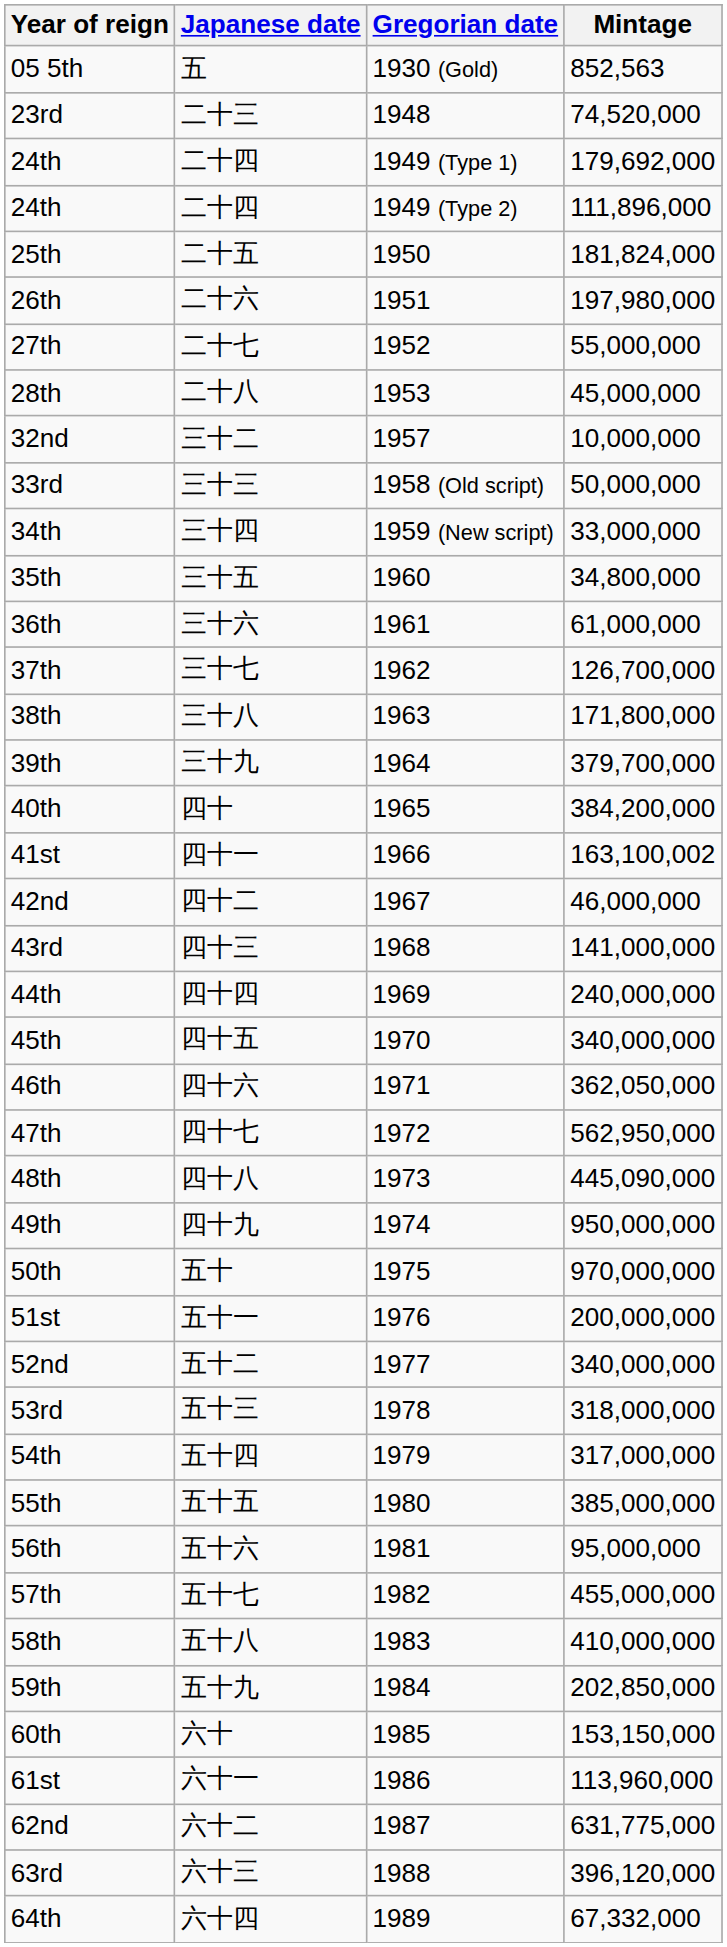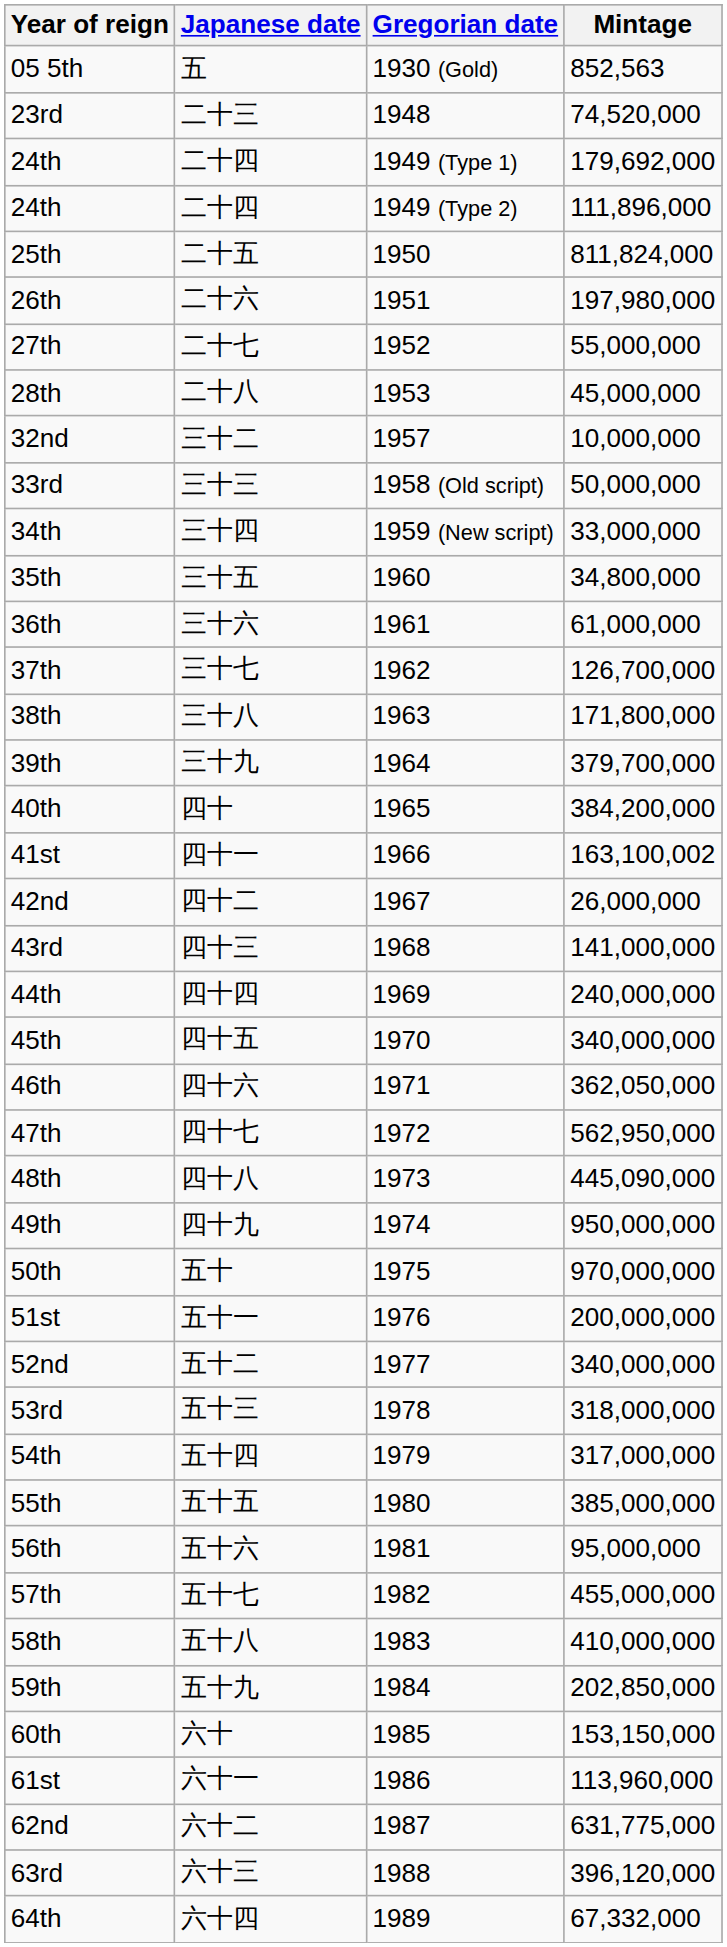 <table class="wikitable sortable">
 <tr>
 <th>Year of reign</th>
 <th class="unsortable"><a href='#'>Japanese date</a></th>
 <th><a href='#'>Gregorian date</a></th>
 <th>Mintage</th>
 </tr>
 <tr>
 <td><span>05</span> 5th</td>
 <td>五</td>
 <td>1930 <small>(Gold)</small></td>
 <td>852,563</td>
 </tr>
 <tr>
 <td>23rd</td>
 <td>二十三</td>
 <td>1948</td>
 <td>74,520,000</td>
 </tr>
 <tr>
 <td>24th</td>
 <td>二十四</td>
 <td>1949 <small>(Type 1)</small></td>
 <td>179,692,000</td>
 </tr>
 <tr>
 <td>24th</td>
 <td>二十四</td>
 <td>1949 <small>(Type 2)</small></td>
 <td>111,896,000</td>
 </tr>
 <tr>
 <td>25th</td>
 <td>二十五</td>
 <td>1950</td>
-<td>181,824,000</td>
+<td>811,824,000</td>
 </tr>
 <tr>
 <td>26th</td>
 <td>二十六</td>
 <td>1951</td>
 <td>197,980,000</td>
 </tr>
 <tr>
 <td>27th</td>
 <td>二十七</td>
 <td>1952</td>
 <td>55,000,000</td>
 </tr>
 <tr>
 <td>28th</td>
 <td>二十八</td>
 <td>1953</td>
 <td>45,000,000</td>
 </tr>
 <tr>
 <td>32nd</td>
 <td>三十二</td>
 <td>1957</td>
 <td>10,000,000</td>
 </tr>
 <tr>
 <td>33rd</td>
 <td>三十三</td>
 <td>1958 <small>(Old script)</small></td>
 <td>50,000,000</td>
 </tr>
 <tr>
 <td>34th</td>
 <td>三十四</td>
 <td>1959 <small>(New script)</small></td>
 <td>33,000,000</td>
 </tr>
 <tr>
 <td>35th</td>
 <td>三十五</td>
 <td>1960</td>
 <td>34,800,000</td>
 </tr>
 <tr>
 <td>36th</td>
 <td>三十六</td>
 <td>1961</td>
 <td>61,000,000</td>
 </tr>
 <tr>
 <td>37th</td>
 <td>三十七</td>
 <td>1962</td>
 <td>126,700,000</td>
 </tr>
 <tr>
 <td>38th</td>
 <td>三十八</td>
 <td>1963</td>
 <td>171,800,000</td>
 </tr>
 <tr>
 <td>39th</td>
 <td>三十九</td>
 <td>1964</td>
 <td>379,700,000</td>
 </tr>
 <tr>
 <td>40th</td>
 <td>四十</td>
 <td>1965</td>
 <td>384,200,000</td>
 </tr>
 <tr>
 <td>41st</td>
 <td>四十一</td>
 <td>1966</td>
 <td>163,100,002</td>
 </tr>
 <tr>
 <td>42nd</td>
 <td>四十二</td>
 <td>1967</td>
-<td>46,000,000</td>
+<td>26,000,000</td>
 </tr>
 <tr>
 <td>43rd</td>
 <td>四十三</td>
 <td>1968</td>
 <td>141,000,000</td>
 </tr>
 <tr>
 <td>44th</td>
 <td>四十四</td>
 <td>1969</td>
 <td>240,000,000</td>
 </tr>
 <tr>
 <td>45th</td>
 <td>四十五</td>
 <td>1970</td>
 <td>340,000,000</td>
 </tr>
 <tr>
 <td>46th</td>
 <td>四十六</td>
 <td>1971</td>
 <td>362,050,000</td>
 </tr>
 <tr>
 <td>47th</td>
 <td>四十七</td>
 <td>1972</td>
 <td>562,950,000</td>
 </tr>
 <tr>
 <td>48th</td>
 <td>四十八</td>
 <td>1973</td>
 <td>445,090,000</td>
 </tr>
 <tr>
 <td>49th</td>
 <td>四十九</td>
 <td>1974</td>
 <td>950,000,000</td>
 </tr>
 <tr>
 <td>50th</td>
 <td>五十</td>
 <td>1975</td>
 <td>970,000,000</td>
 </tr>
 <tr>
 <td>51st</td>
 <td>五十一</td>
 <td>1976</td>
 <td>200,000,000</td>
 </tr>
 <tr>
 <td>52nd</td>
 <td>五十二</td>
 <td>1977</td>
 <td>340,000,000</td>
 </tr>
 <tr>
 <td>53rd</td>
 <td>五十三</td>
 <td>1978</td>
 <td>318,000,000</td>
 </tr>
 <tr>
 <td>54th</td>
 <td>五十四</td>
 <td>1979</td>
 <td>317,000,000</td>
 </tr>
 <tr>
 <td>55th</td>
 <td>五十五</td>
 <td>1980</td>
 <td>385,000,000</td>
 </tr>
 <tr>
 <td>56th</td>
 <td>五十六</td>
 <td>1981</td>
 <td>95,000,000</td>
 </tr>
 <tr>
 <td>57th</td>
 <td>五十七</td>
 <td>1982</td>
 <td>455,000,000</td>
 </tr>
 <tr>
 <td>58th</td>
 <td>五十八</td>
 <td>1983</td>
 <td>410,000,000</td>
 </tr>
 <tr>
 <td>59th</td>
 <td>五十九</td>
 <td>1984</td>
 <td>202,850,000</td>
 </tr>
 <tr>
 <td>60th</td>
 <td>六十</td>
 <td>1985</td>
 <td>153,150,000</td>
 </tr>
 <tr>
 <td>61st</td>
 <td>六十一</td>
 <td>1986</td>
 <td>113,960,000</td>
 </tr>
 <tr>
 <td>62nd</td>
 <td>六十二</td>
 <td>1987</td>
 <td>631,775,000</td>
 </tr>
 <tr>
 <td>63rd</td>
 <td>六十三</td>
 <td>1988</td>
 <td>396,120,000</td>
 </tr>
 <tr>
 <td>64th</td>
 <td>六十四</td>
 <td>1989</td>
 <td>67,332,000</td>
 </tr>
 </table>
